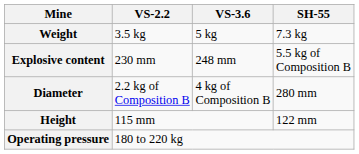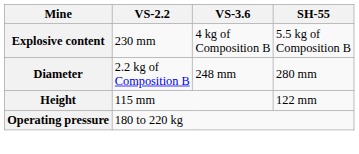 <table class=wikitable>
 <tr>
 <th>Mine</th>
 <th>VS-2.2</th>
 <th>VS-3.6</th>
 <th>SH-55</th>
 </tr>
 <tr>
-<th>Weight</th>
-<td>3.5 kg</td>
-<td>5 kg</td>
-<td>7.3 kg</td>
-</tr>
-<tr>
 <th>Explosive content</th>
 <td>230 mm</td>
-<td>248 mm</td>
+<td>4 kg of <br> Composition B</td>
 <td>5.5 kg of <br> Composition B</td>
 </tr>
 <tr>
 <th>Diameter</th>
 <td>2.2 kg of <br> <a href='#'>Composition B</a></td>
-<td>4 kg of <br> Composition B</td>
+<td>248 mm</td>
 <td>280 mm</td>
 </tr>
 <tr>
 <th>Height</th>
 <td colspan=2>115 mm</td>
 <td>122 mm</td>
 </tr>
 <tr>
 <th>Operating pressure</th>
 <td colspan=3>180 to 220 kg</td>
 </tr>
 </table>
